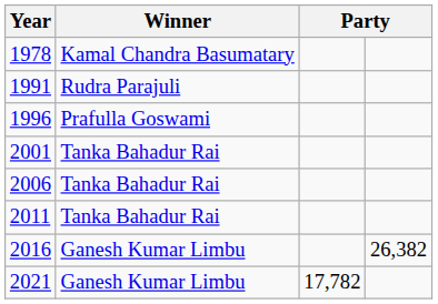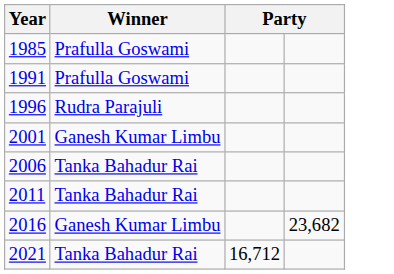 <table class="wikitable sortable">
 <tr>
 <th>Year</th>
 <th>Winner</th>
 <th colspan=2>Party</th>
 </tr>
 <tr>
-<td><a href='#'>1978</a></td>
-<td><a href='#'>Kamal Chandra Basumatary</a></td>
+<td><a href='#'>1985</a></td>
+<td><a href='#'>Prafulla Goswami</a></td>
 <td></td>
 <td></td>
 </tr>
 <tr>
 <td><a href='#'>1991</a></td>
+<td><a href='#'>Prafulla Goswami</a></td>
+<td></td>
+<td></td>
+</tr>
+<tr>
+<td><a href='#'>1996</a></td>
 <td><a href='#'>Rudra Parajuli</a></td>
 <td></td>
 <td></td>
 </tr>
 <tr>
-<td><a href='#'>1996</a></td>
-<td><a href='#'>Prafulla Goswami</a></td>
-<td></td>
-<td></td>
-</tr>
-<tr>
 <td><a href='#'>2001</a></td>
-<td><a href='#'>Tanka Bahadur Rai</a></td>
+<td><a href='#'>Ganesh Kumar Limbu</a></td>
 <td></td>
 <td></td>
 </tr>
 <tr>
 <td><a href='#'>2006</a></td>
 <td><a href='#'>Tanka Bahadur Rai</a></td>
 <td></td>
 <td></td>
 </tr>
 <tr>
 <td><a href='#'>2011</a></td>
 <td><a href='#'>Tanka Bahadur Rai</a></td>
 <td></td>
 <td></td>
 </tr>
 <tr>
 <td><a href='#'>2016</a></td>
 <td><a href='#'>Ganesh Kumar Limbu</a></td>
 <td></td>
-<td>26,382</td>
+<td>23,682</td>
 </tr>
 <tr>
 <td><a href='#'>2021</a></td>
-<td><a href='#'>Ganesh Kumar Limbu</a></td>
-<td>17,782</td>
+<td><a href='#'>Tanka Bahadur Rai</a></td>
+<td>16,712</td>
 <td></td>
 </tr>
 </table>
